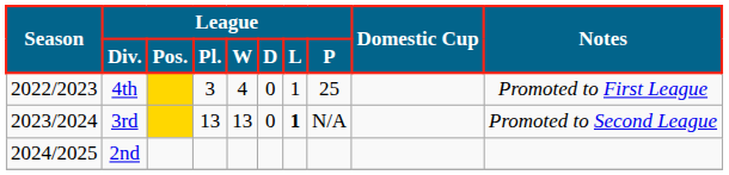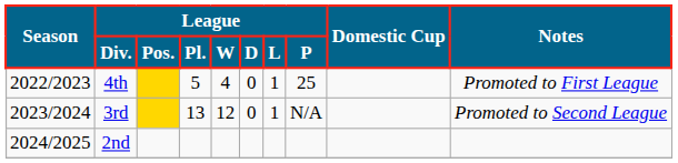 <table class="wikitable">
 <tr style="background:#d92121;">
 <th rowspan="2" ! style="background:#02648B; color:#FFFFFF; border:2px solid #FB2416;" scope="col">Season</th>
 <th colspan="7" ! style="background:#02648B; color:#FFFFFF; border:2px solid #FB2416;" scope="col">League</th>
 <th rowspan="2" ! style="background:#02648B; color:#FFFFFF; border:2px solid #FB2416;" scope="col">Domestic Cup</th>
 <th rowspan="2" ! style="background:#02648B; color:#FFFFFF; border:2px solid #FB2416;" scope="col">Notes</th>
 </tr>
 <tr>
 <th style="background:#02648B; color:#FFFFFF;border:2px solid #FB2416;" scope="col">Div.</th>
 <th style="background:#02648B; color:#FFFFFF;border:2px solid #FB2416;" scope="col">Pos.</th>
 <th style="background:#02648B; color:#FFFFFF;border:2px solid #FB2416;" scope="col">Pl.</th>
 <th style="background:#02648B; color:#FFFFFF;border:2px solid #FB2416;" scope="col">W</th>
 <th style="background:#02648B; color:#FFFFFF;border:2px solid #FB2416;" scope="col">D</th>
 <th style="background:#02648B; color:#FFFFFF;border:2px solid #FB2416;" scope="col">L</th>
 <th style="background:#02648B; color:#FFFFFF;border:2px solid #FB2416;" scope="col">P</th>
 </tr>
 <tr>
 <td align=center>2022/2023</td>
 <td align=center><a href='#'>4th</a></td>
 <td bgcolor="#FFD700"></td>
-<td align=center>3</td>
+<td align=center>5</td>
 <td align=center>4</td>
 <td align=center>0</td>
 <td align=center>1</td>
 <td align=center>25</td>
 <td align=center></td>
 <td align=center><em>Promoted to <a href='#'>First League</a></em></td>
 </tr>
 <tr>
 <td align=center>2023/2024</td>
 <td align=center><a href='#'>3rd</a></td>
 <td bgcolor="#FFD700"></td>
 <td align=center>13</td>
-<td align=center>13</td>
+<td align=center>12</td>
 <td align=center>0</td>
-<td align=center><strong>1</strong></td>
+<td align=center>1</td>
 <td align=center>N/A</td>
 <td align=center></td>
 <td align=center><em>Promoted to <a href='#'>Second League</a></em></td>
 </tr>
 <tr>
 <td align=center>2024/2025</td>
 <td align=center><a href='#'>2nd</a></td>
 <td></td>
 <td align=center></td>
 <td align=center></td>
 <td align=center></td>
 <td align=center></td>
 <td align=center></td>
 <td align=center></td>
 <td align=center></td>
 </tr>
 <tr>
 </tr>
 </table>
